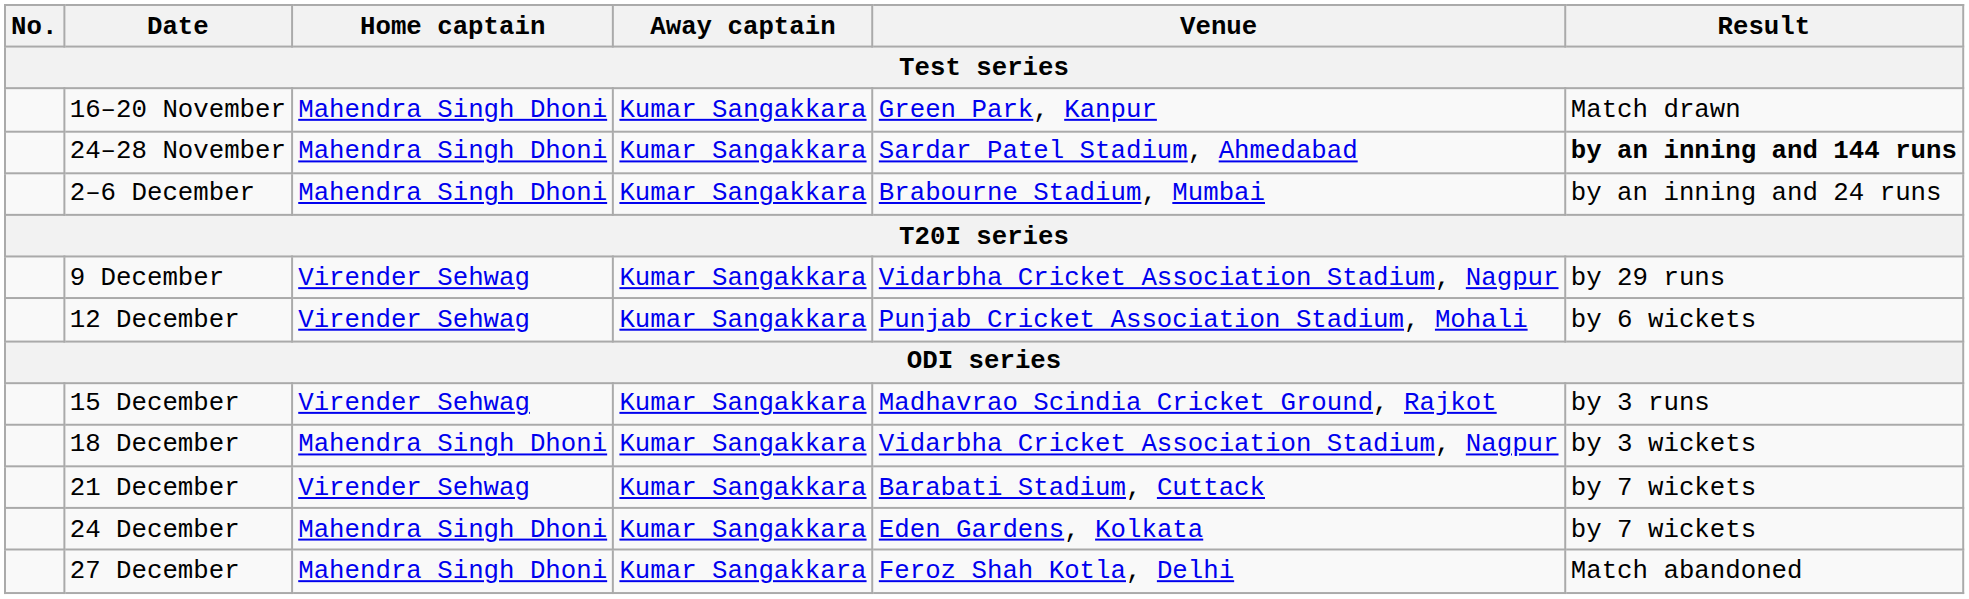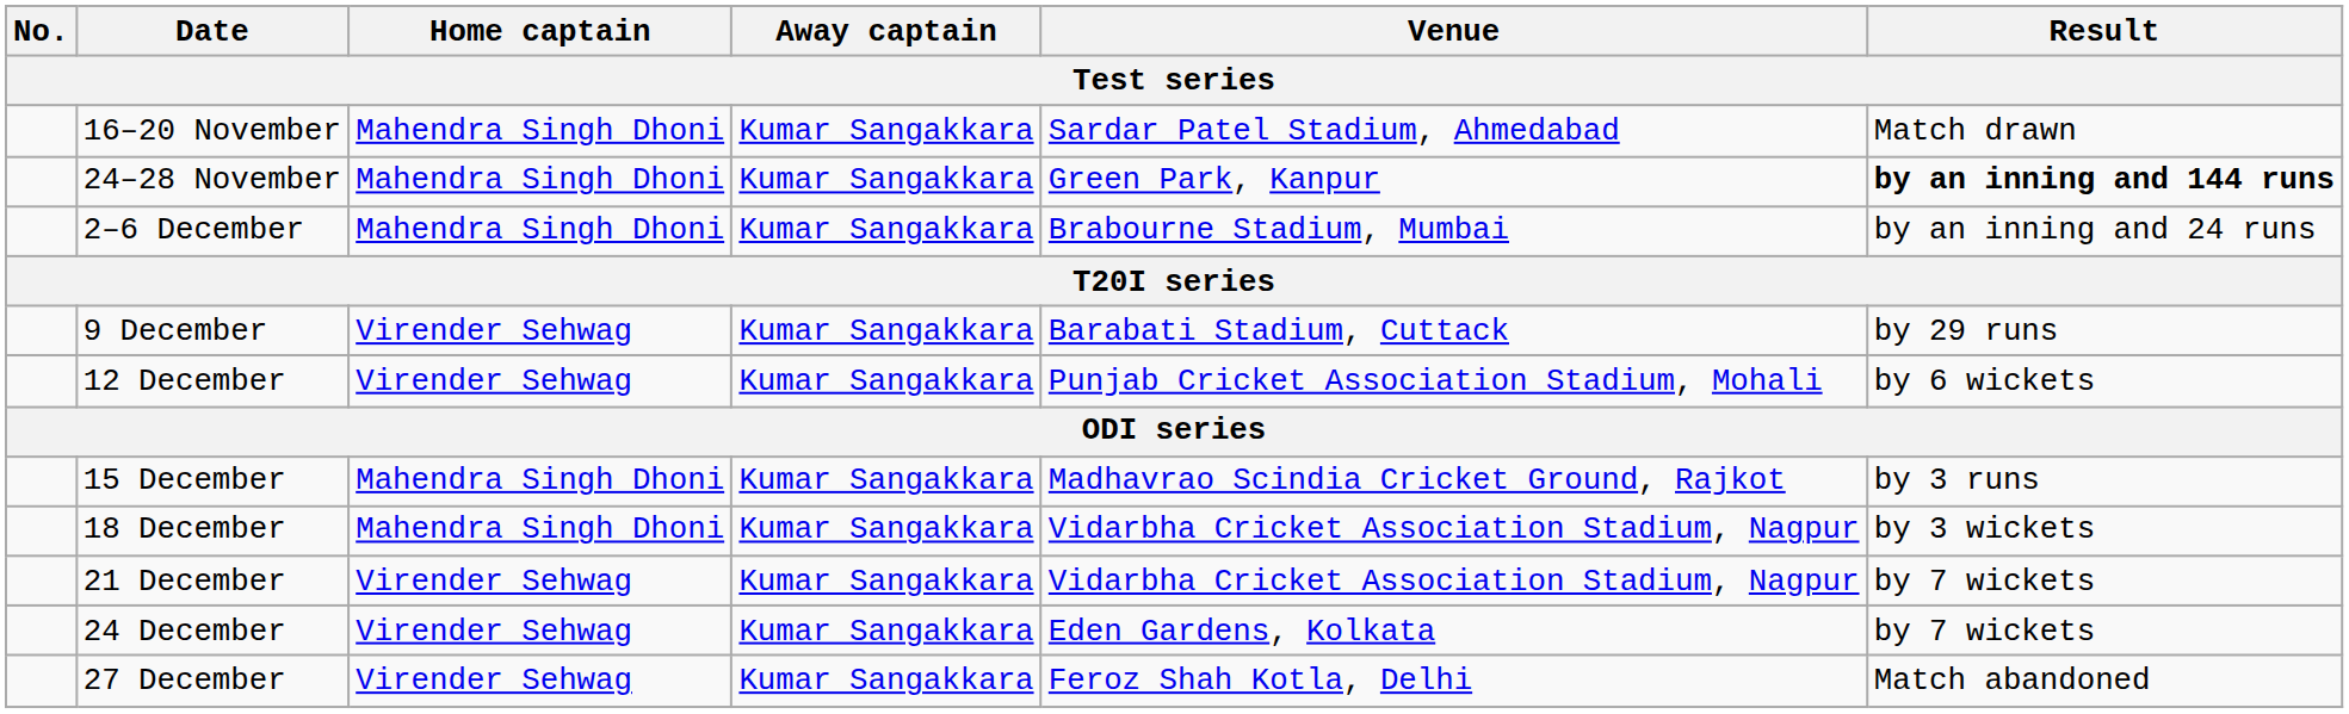 <table class="wikitable">
 <tr>
 <th>No.</th>
 <th>Date</th>
 <th>Home captain</th>
 <th>Away captain</th>
 <th>Venue</th>
 <th>Result</th>
 </tr>
 <tr>
 <th colspan="9">Test series</th>
 </tr>
 <tr>
 <td></td>
 <td>16–20 November</td>
 <td><a href='#'>Mahendra Singh Dhoni</a></td>
 <td><a href='#'>Kumar Sangakkara</a></td>
-<td><a href='#'>Green Park</a>, <a href='#'>Kanpur</a></td>
+<td><a href='#'>Sardar Patel Stadium</a>, <a href='#'>Ahmedabad</a></td>
 <td>Match drawn</td>
 </tr>
 <tr>
 <td></td>
 <td>24–28 November</td>
 <td><a href='#'>Mahendra Singh Dhoni</a></td>
 <td><a href='#'>Kumar Sangakkara</a></td>
-<td><a href='#'>Sardar Patel Stadium</a>, <a href='#'>Ahmedabad</a></td>
+<td><a href='#'>Green Park</a>, <a href='#'>Kanpur</a></td>
 <td><strong> by an inning and 144 runs</strong></td>
 </tr>
 <tr>
 <td></td>
 <td>2–6 December</td>
 <td><a href='#'>Mahendra Singh Dhoni</a></td>
 <td><a href='#'>Kumar Sangakkara</a></td>
 <td><a href='#'>Brabourne Stadium</a>, <a href='#'>Mumbai</a></td>
 <td> by an inning and 24 runs</td>
 </tr>
 <tr>
 <th colspan="9">T20I series</th>
 </tr>
 <tr>
 <td></td>
 <td>9 December</td>
 <td><a href='#'>Virender Sehwag</a></td>
 <td><a href='#'>Kumar Sangakkara</a></td>
-<td><a href='#'>Vidarbha Cricket Association Stadium</a>, <a href='#'>Nagpur</a></td>
+<td><a href='#'>Barabati Stadium</a>, <a href='#'>Cuttack</a></td>
 <td> by 29 runs</td>
 </tr>
 <tr>
 <td></td>
 <td>12 December</td>
 <td><a href='#'>Virender Sehwag</a></td>
 <td><a href='#'>Kumar Sangakkara</a></td>
 <td><a href='#'>Punjab Cricket Association Stadium</a>, <a href='#'>Mohali</a></td>
 <td> by 6 wickets</td>
 </tr>
 <tr>
 <th colspan="9">ODI series</th>
 </tr>
 <tr>
 <td></td>
 <td>15 December</td>
-<td><a href='#'>Virender Sehwag</a></td>
+<td><a href='#'>Mahendra Singh Dhoni</a></td>
 <td><a href='#'>Kumar Sangakkara</a></td>
 <td><a href='#'>Madhavrao Scindia Cricket Ground</a>, <a href='#'>Rajkot</a></td>
 <td> by 3 runs</td>
 </tr>
 <tr>
 <td></td>
 <td>18 December</td>
 <td><a href='#'>Mahendra Singh Dhoni</a></td>
 <td><a href='#'>Kumar Sangakkara</a></td>
 <td><a href='#'>Vidarbha Cricket Association Stadium</a>, <a href='#'>Nagpur</a></td>
 <td> by 3 wickets</td>
 </tr>
 <tr>
 <td></td>
 <td>21 December</td>
 <td><a href='#'>Virender Sehwag</a></td>
 <td><a href='#'>Kumar Sangakkara</a></td>
-<td><a href='#'>Barabati Stadium</a>, <a href='#'>Cuttack</a></td>
+<td><a href='#'>Vidarbha Cricket Association Stadium</a>, <a href='#'>Nagpur</a></td>
 <td> by 7 wickets</td>
 </tr>
 <tr>
 <td></td>
 <td>24 December</td>
-<td><a href='#'>Mahendra Singh Dhoni</a></td>
+<td><a href='#'>Virender Sehwag</a></td>
 <td><a href='#'>Kumar Sangakkara</a></td>
 <td><a href='#'>Eden Gardens</a>, <a href='#'>Kolkata</a></td>
 <td> by 7 wickets</td>
 </tr>
 <tr>
 <td></td>
 <td>27 December</td>
-<td><a href='#'>Mahendra Singh Dhoni</a></td>
+<td><a href='#'>Virender Sehwag</a></td>
 <td><a href='#'>Kumar Sangakkara</a></td>
 <td><a href='#'>Feroz Shah Kotla</a>, <a href='#'>Delhi</a></td>
 <td>Match abandoned</td>
 </tr>
 </table>
